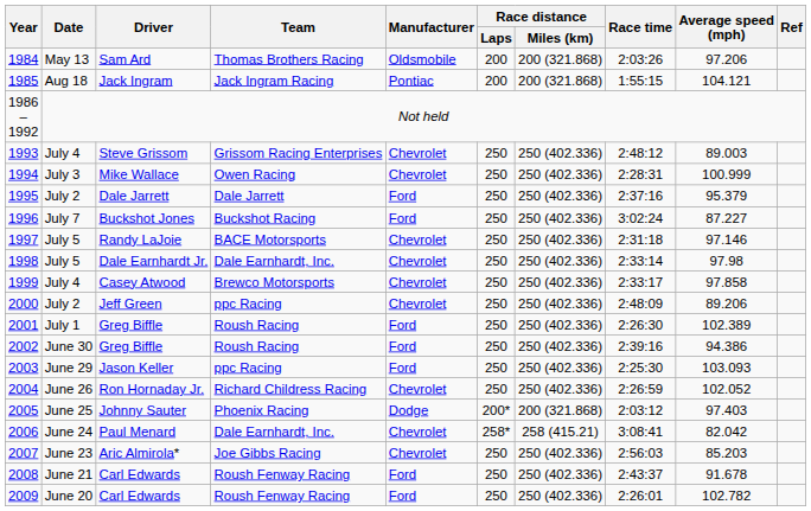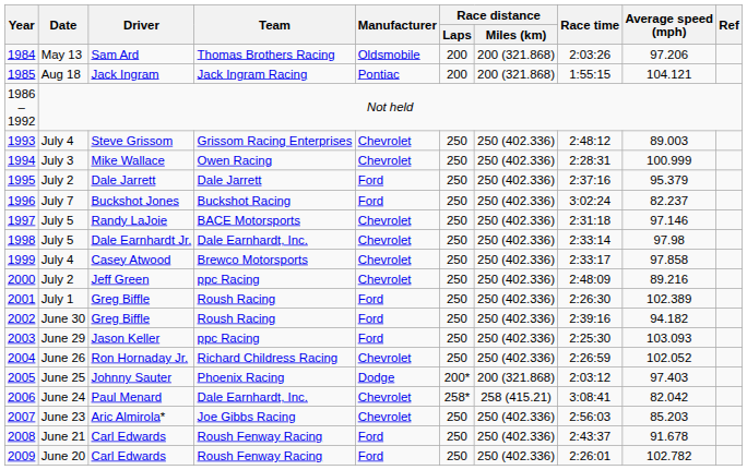 <table class="wikitable" style="font-size: 95%;">
 <tr>
 <th rowspan="2">Year</th>
 <th rowspan="2">Date</th>
 <th rowspan="2">Driver</th>
 <th rowspan="2">Team</th>
 <th rowspan="2">Manufacturer</th>
 <th colspan="2">Race distance</th>
 <th rowspan="2">Race time</th>
 <th rowspan="2">Average speed<br>(mph)</th>
 <th rowspan="2">Ref</th>
 </tr>
 <tr>
 <th>Laps</th>
 <th>Miles (km)</th>
 </tr>
 <tr>
 <td><a href='#'>1984</a></td>
 <td>May 13</td>
 <td><a href='#'>Sam Ard</a></td>
 <td><a href='#'>Thomas Brothers Racing</a></td>
 <td><a href='#'>Oldsmobile</a></td>
 <td align="center">200</td>
 <td align="center">200 (321.868)</td>
 <td align="center">2:03:26</td>
 <td align="center">97.206</td>
 <td align="center"></td>
 </tr>
 <tr>
 <td><a href='#'>1985</a></td>
 <td>Aug 18</td>
 <td><a href='#'>Jack Ingram</a></td>
 <td><a href='#'>Jack Ingram Racing</a></td>
 <td><a href='#'>Pontiac</a></td>
 <td align="center">200</td>
 <td align="center">200 (321.868)</td>
 <td align="center">1:55:15</td>
 <td align="center">104.121</td>
 <td align="center"></td>
 </tr>
 <tr>
 <td align=center>1986<br>–<br>1992</td>
 <td colspan=9 align=center><em>Not held</em></td>
 </tr>
 <tr>
 <td><a href='#'>1993</a></td>
 <td>July 4</td>
 <td><a href='#'>Steve Grissom</a></td>
 <td><a href='#'>Grissom Racing Enterprises</a></td>
 <td><a href='#'>Chevrolet</a></td>
 <td align="center">250</td>
 <td align="center">250 (402.336)</td>
 <td align="center">2:48:12</td>
 <td align="center">89.003</td>
 <td align="center"></td>
 </tr>
 <tr>
 <td><a href='#'>1994</a></td>
 <td>July 3</td>
 <td><a href='#'>Mike Wallace</a></td>
 <td><a href='#'>Owen Racing</a></td>
 <td><a href='#'>Chevrolet</a></td>
 <td align="center">250</td>
 <td align="center">250 (402.336)</td>
 <td align="center">2:28:31</td>
 <td align="center">100.999</td>
 <td align="center"></td>
 </tr>
 <tr>
 <td><a href='#'>1995</a></td>
 <td>July 2</td>
 <td><a href='#'>Dale Jarrett</a></td>
 <td><a href='#'>Dale Jarrett</a></td>
 <td><a href='#'>Ford</a></td>
 <td align="center">250</td>
 <td align="center">250 (402.336)</td>
 <td align="center">2:37:16</td>
 <td align="center">95.379</td>
 <td align="center"></td>
 </tr>
 <tr>
 <td><a href='#'>1996</a></td>
 <td>July 7</td>
 <td><a href='#'>Buckshot Jones</a></td>
 <td><a href='#'>Buckshot Racing</a></td>
 <td><a href='#'>Ford</a></td>
 <td align="center">250</td>
 <td align="center">250 (402.336)</td>
 <td align="center">3:02:24</td>
-<td align="center">87.227</td>
+<td align="center">82.237</td>
 <td align="center"></td>
 </tr>
 <tr>
 <td><a href='#'>1997</a></td>
 <td>July 5</td>
 <td><a href='#'>Randy LaJoie</a></td>
 <td><a href='#'>BACE Motorsports</a></td>
 <td><a href='#'>Chevrolet</a></td>
 <td align="center">250</td>
 <td align="center">250 (402.336)</td>
 <td align="center">2:31:18</td>
 <td align="center">97.146</td>
 <td align="center"></td>
 </tr>
 <tr>
 <td><a href='#'>1998</a></td>
 <td>July 5</td>
 <td><a href='#'>Dale Earnhardt Jr.</a></td>
 <td><a href='#'>Dale Earnhardt, Inc.</a></td>
 <td><a href='#'>Chevrolet</a></td>
 <td align="center">250</td>
 <td align="center">250 (402.336)</td>
 <td align="center">2:33:14</td>
 <td align="center">97.98</td>
 <td align="center"></td>
 </tr>
 <tr>
 <td><a href='#'>1999</a></td>
 <td>July 4</td>
 <td><a href='#'>Casey Atwood</a></td>
 <td><a href='#'>Brewco Motorsports</a></td>
 <td><a href='#'>Chevrolet</a></td>
 <td align="center">250</td>
 <td align="center">250 (402.336)</td>
 <td align="center">2:33:17</td>
 <td align="center">97.858</td>
 <td align="center"></td>
 </tr>
 <tr>
 <td><a href='#'>2000</a></td>
 <td>July 2</td>
 <td><a href='#'>Jeff Green</a></td>
 <td><a href='#'>ppc Racing</a></td>
 <td><a href='#'>Chevrolet</a></td>
 <td align="center">250</td>
 <td align="center">250 (402.336)</td>
 <td align="center">2:48:09</td>
-<td align="center">89.206</td>
+<td align="center">89.216</td>
 <td align="center"></td>
 </tr>
 <tr>
 <td><a href='#'>2001</a></td>
 <td>July 1</td>
 <td><a href='#'>Greg Biffle</a></td>
 <td><a href='#'>Roush Racing</a></td>
 <td><a href='#'>Ford</a></td>
 <td align="center">250</td>
 <td align="center">250 (402.336)</td>
 <td align="center">2:26:30</td>
 <td align="center">102.389</td>
 <td align="center"></td>
 </tr>
 <tr>
 <td><a href='#'>2002</a></td>
 <td>June 30</td>
 <td><a href='#'>Greg Biffle</a></td>
 <td><a href='#'>Roush Racing</a></td>
 <td><a href='#'>Ford</a></td>
 <td align="center">250</td>
 <td align="center">250 (402.336)</td>
 <td align="center">2:39:16</td>
-<td align="center">94.386</td>
+<td align="center">94.182</td>
 <td align="center"></td>
 </tr>
 <tr>
 <td><a href='#'>2003</a></td>
 <td>June 29</td>
 <td><a href='#'>Jason Keller</a></td>
 <td><a href='#'>ppc Racing</a></td>
 <td><a href='#'>Ford</a></td>
 <td align="center">250</td>
 <td align="center">250 (402.336)</td>
 <td align="center">2:25:30</td>
 <td align="center">103.093</td>
 <td align="center"></td>
 </tr>
 <tr>
 <td><a href='#'>2004</a></td>
 <td>June 26</td>
 <td><a href='#'>Ron Hornaday Jr.</a></td>
 <td><a href='#'>Richard Childress Racing</a></td>
 <td><a href='#'>Chevrolet</a></td>
 <td align="center">250</td>
 <td align="center">250 (402.336)</td>
 <td align="center">2:26:59</td>
 <td align="center">102.052</td>
 <td align="center"></td>
 </tr>
 <tr>
 <td><a href='#'>2005</a></td>
 <td>June 25</td>
 <td><a href='#'>Johnny Sauter</a></td>
 <td><a href='#'>Phoenix Racing</a></td>
 <td><a href='#'>Dodge</a></td>
 <td align="center">200*</td>
 <td align="center">200 (321.868)</td>
 <td align="center">2:03:12</td>
 <td align="center">97.403</td>
 <td align="center"></td>
 </tr>
 <tr>
 <td><a href='#'>2006</a></td>
 <td>June 24</td>
 <td><a href='#'>Paul Menard</a></td>
 <td><a href='#'>Dale Earnhardt, Inc.</a></td>
 <td><a href='#'>Chevrolet</a></td>
 <td align="center">258*</td>
 <td align="center">258 (415.21)</td>
 <td align="center">3:08:41</td>
 <td align="center">82.042</td>
 <td align="center"></td>
 </tr>
 <tr>
 <td><a href='#'>2007</a></td>
 <td>June 23</td>
 <td><a href='#'>Aric Almirola</a>*</td>
 <td><a href='#'>Joe Gibbs Racing</a></td>
 <td><a href='#'>Chevrolet</a></td>
 <td align="center">250</td>
 <td align="center">250 (402.336)</td>
 <td align="center">2:56:03</td>
 <td align="center">85.203</td>
 <td align="center"></td>
 </tr>
 <tr>
 <td><a href='#'>2008</a></td>
 <td>June 21</td>
 <td><a href='#'>Carl Edwards</a></td>
 <td><a href='#'>Roush Fenway Racing</a></td>
 <td><a href='#'>Ford</a></td>
 <td align="center">250</td>
 <td align="center">250 (402.336)</td>
 <td align="center">2:43:37</td>
 <td align="center">91.678</td>
 <td align="center"></td>
 </tr>
 <tr>
 <td><a href='#'>2009</a></td>
 <td>June 20</td>
 <td><a href='#'>Carl Edwards</a></td>
 <td><a href='#'>Roush Fenway Racing</a></td>
 <td><a href='#'>Ford</a></td>
 <td align="center">250</td>
 <td align="center">250 (402.336)</td>
 <td align="center">2:26:01</td>
 <td align="center">102.782</td>
 <td align="center"></td>
 </tr>
 </table>
